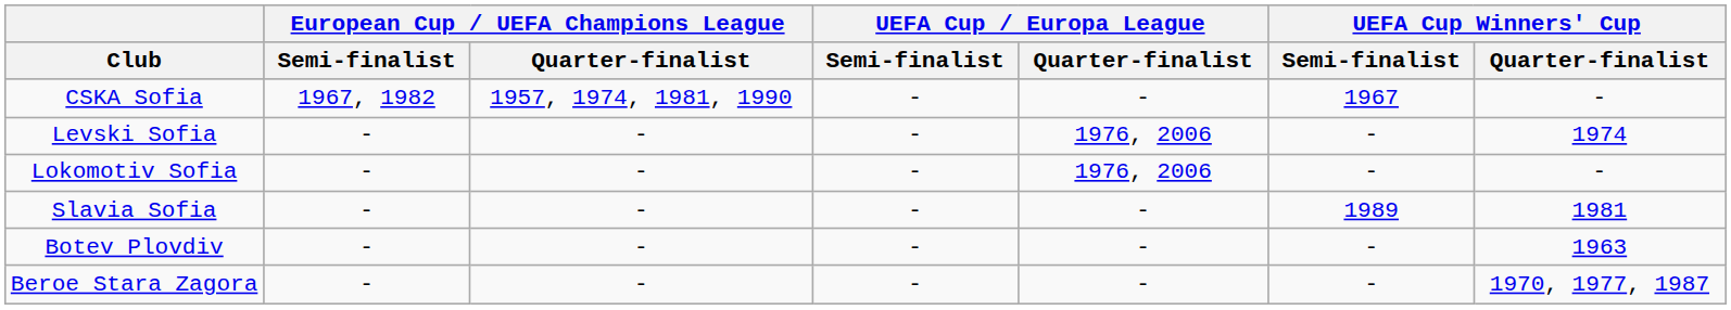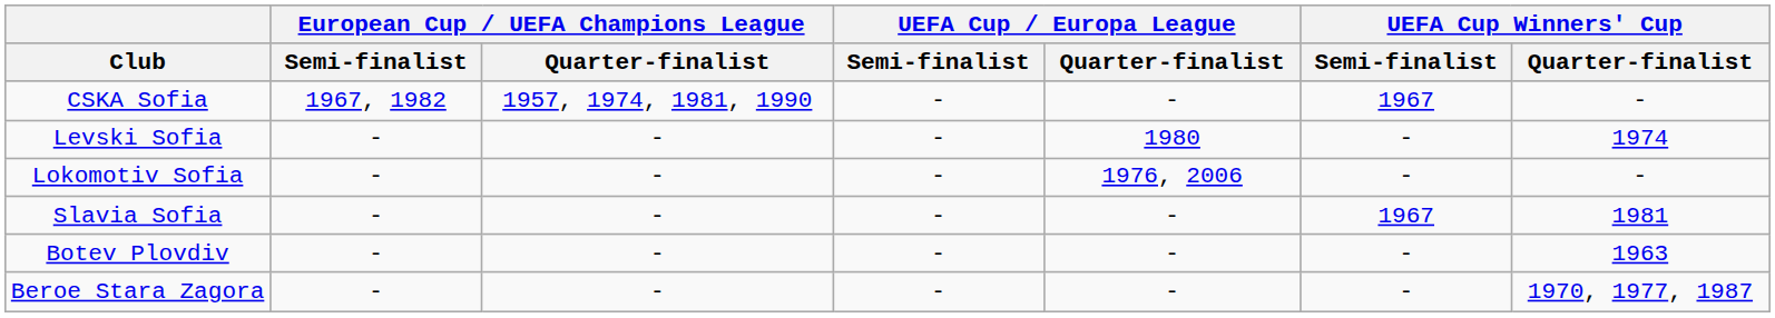 <table class="wikitable">
 <tr>
 <th></th>
 <th colspan="2"><a href='#'>European Cup / UEFA Champions League</a></th>
 <th colspan="2"><a href='#'>UEFA Cup / Europa League</a></th>
 <th colspan="2"><a href='#'>UEFA Cup Winners' Cup</a></th>
 </tr>
 <tr>
 <th style="width:15%;">Club</th>
 <th>Semi-finalist</th>
 <th>Quarter-finalist</th>
 <th>Semi-finalist</th>
 <th>Quarter-finalist</th>
 <th>Semi-finalist</th>
 <th>Quarter-finalist</th>
 </tr>
 <tr>
 <td style="text-align:center"><a href='#'>CSKA Sofia</a></td>
 <td style="text-align:center"><a href='#'>1967</a>, <a href='#'>1982</a></td>
 <td style="text-align:center"><a href='#'>1957</a>, <a href='#'>1974</a>, <a href='#'>1981</a>, <a href='#'>1990</a></td>
 <td style="text-align:center">-</td>
 <td style="text-align:center">-</td>
 <td style="text-align:center"><a href='#'>1967</a></td>
 <td style="text-align:center">-</td>
 </tr>
 <tr>
 <td style="text-align:center"><a href='#'>Levski Sofia</a></td>
 <td style="text-align:center">-</td>
 <td style="text-align:center">-</td>
 <td style="text-align:center">-</td>
-<td style="text-align:center"><a href='#'>1976</a>, <a href='#'>2006</a></td>
+<td style="text-align:center"><a href='#'>1980</a></td>
 <td style="text-align:center">-</td>
 <td style="text-align:center"><a href='#'>1974</a></td>
 </tr>
 <tr>
 <td style="text-align:center"><a href='#'>Lokomotiv Sofia</a></td>
 <td style="text-align:center">-</td>
 <td style="text-align:center">-</td>
 <td style="text-align:center">-</td>
 <td style="text-align:center"><a href='#'>1976</a>, <a href='#'>2006</a></td>
 <td style="text-align:center">-</td>
 <td style="text-align:center">-</td>
 </tr>
 <tr>
 <td style="text-align:center"><a href='#'>Slavia Sofia</a></td>
 <td style="text-align:center">-</td>
 <td style="text-align:center">-</td>
 <td style="text-align:center">-</td>
 <td style="text-align:center">-</td>
-<td style="text-align:center"><a href='#'>1989</a></td>
+<td style="text-align:center"><a href='#'>1967</a></td>
 <td style="text-align:center"><a href='#'>1981</a></td>
 </tr>
 <tr>
 <td style="text-align:center"><a href='#'>Botev Plovdiv</a></td>
 <td style="text-align:center">-</td>
 <td style="text-align:center">-</td>
 <td style="text-align:center">-</td>
 <td style="text-align:center">-</td>
 <td style="text-align:center">-</td>
 <td style="text-align:center"><a href='#'>1963</a></td>
 </tr>
 <tr>
 <td style="text-align:center"><a href='#'>Beroe Stara Zagora</a></td>
 <td style="text-align:center">-</td>
 <td style="text-align:center">-</td>
 <td style="text-align:center">-</td>
 <td style="text-align:center">-</td>
 <td style="text-align:center">-</td>
 <td style="text-align:center"><a href='#'>1970</a>, <a href='#'>1977</a>, <a href='#'>1987</a></td>
 </tr>
 </table>
